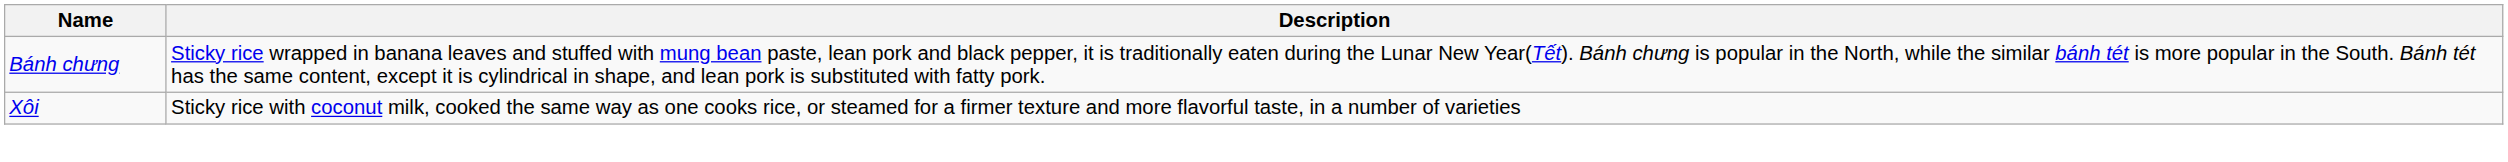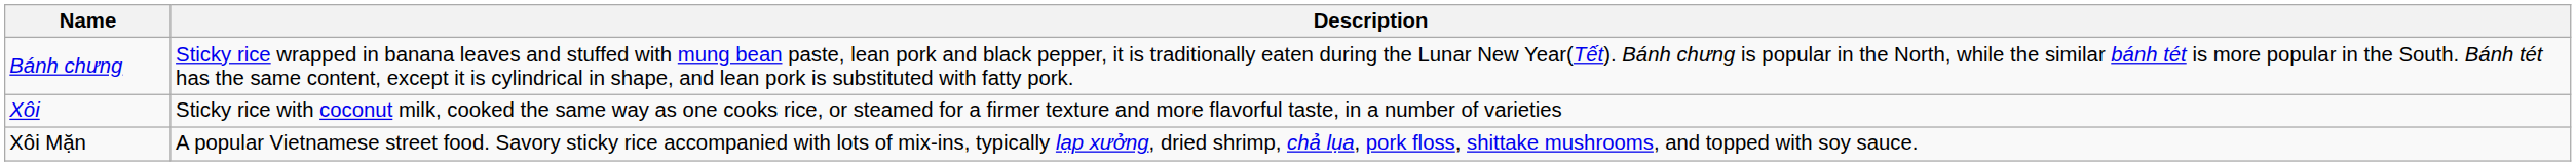 <table class="wikitable">
 <tr>
 <th scope="col" style="width:120px;">Name</th>
 <th>Description</th>
 </tr>
 <tr>
 <td><em><a href='#'>Bánh chưng</a></em></td>
 <td><a href='#'>Sticky rice</a> wrapped in banana leaves and stuffed with <a href='#'>mung bean</a> paste, lean pork and black pepper, it is traditionally eaten during the Lunar New Year(<em><a href='#'>Tết</a></em>). <em>Bánh chưng</em> is popular in the North, while the similar <em><a href='#'>bánh tét</a></em> is more popular in the South. <em>Bánh tét</em> has the same content, except it is cylindrical in shape, and lean pork is substituted with fatty pork.</td>
 </tr>
 <tr>
 <td><em><a href='#'>Xôi</a></em></td>
 <td>Sticky rice with <a href='#'>coconut</a> milk, cooked the same way as one cooks rice, or steamed for a firmer texture and more flavorful taste, in a number of varieties</td>
 </tr>
+<tr>
+<td>Xôi Mặn</td>
+<td>A popular Vietnamese street food. Savory sticky rice accompanied with lots of mix-ins, typically <a href='#'><em>lạp xưởng</em></a>, dried shrimp, <em><a href='#'>chả lụa</a></em>, <a href='#'>pork floss</a>, <a href='#'>shittake mushrooms</a>, and topped with soy sauce.</td>
+</tr>
 </table>
